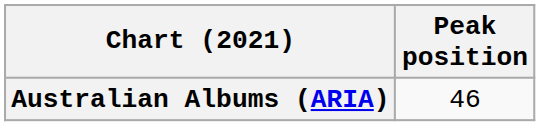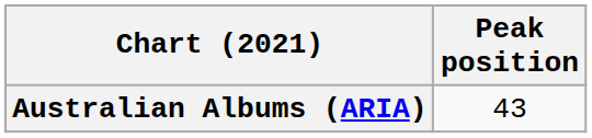 <table class="wikitable plainrowheaders" style="text-align:center">
 <tr>
 <th scope="col">Chart (2021)</th>
 <th scope="col">Peak<br>position</th>
 </tr>
 <tr>
 <th scope="row">Australian Albums (<a href='#'>ARIA</a>)</th>
-<td>46</td>
+<td>43</td>
 </tr>
 </table>
